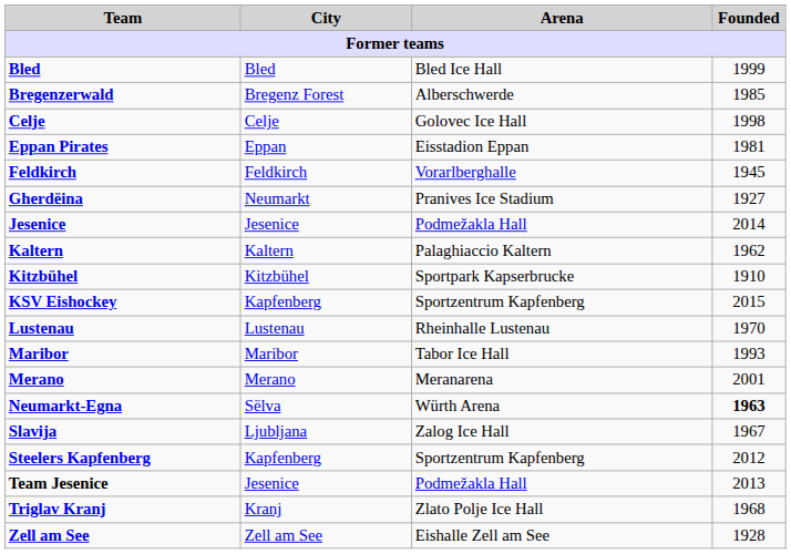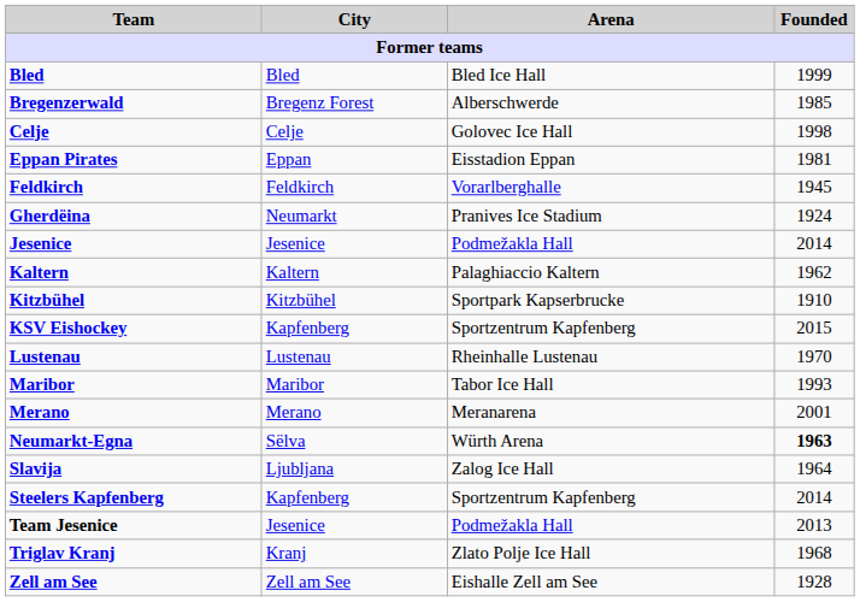 <table class="wikitable" style="text-align:left">
 <tr>
 <th style="background:lightgrey;width:14em">Team</th>
 <th style="background:lightgrey;width:10em">City</th>
 <th style="background:lightgrey;width:18em">Arena</th>
 <th style="background:lightgrey;width:4em">Founded</th>
 </tr>
 <tr>
 <th style="background:#DDDDFF" colspan=5>Former teams</th>
 </tr>
 <tr>
 <td><strong><a href='#'>Bled</a></strong></td>
 <td> <a href='#'>Bled</a></td>
 <td>Bled Ice Hall</td>
 <td align=center>1999</td>
 </tr>
 <tr>
 <td><strong><a href='#'>Bregenzerwald</a></strong></td>
 <td> <a href='#'>Bregenz Forest</a></td>
 <td>Alberschwerde</td>
 <td align=center>1985</td>
 </tr>
 <tr>
 <td><strong><a href='#'>Celje</a></strong></td>
 <td> <a href='#'>Celje</a></td>
 <td>Golovec Ice Hall</td>
 <td align=center>1998</td>
 </tr>
 <tr>
 <td><strong><a href='#'>Eppan Pirates</a></strong></td>
 <td> <a href='#'>Eppan</a></td>
 <td>Eisstadion Eppan</td>
 <td align=center>1981</td>
 </tr>
 <tr>
 <td><strong><a href='#'>Feldkirch</a></strong></td>
 <td> <a href='#'>Feldkirch</a></td>
 <td><a href='#'>Vorarlberghalle</a></td>
 <td align=center>1945</td>
 </tr>
 <tr>
 <td><strong><a href='#'>Gherdëina</a></strong></td>
 <td> <a href='#'>Neumarkt</a></td>
 <td>Pranives Ice Stadium</td>
-<td align=center>1927</td>
+<td align=center>1924</td>
 </tr>
 <tr>
 <td><strong><a href='#'>Jesenice</a></strong></td>
 <td> <a href='#'>Jesenice</a></td>
 <td><a href='#'>Podmežakla Hall</a></td>
 <td align=center>2014</td>
 </tr>
 <tr>
 <td><strong><a href='#'>Kaltern</a></strong></td>
 <td> <a href='#'>Kaltern</a></td>
 <td>Palaghiaccio Kaltern</td>
 <td align=center>1962</td>
 </tr>
 <tr>
 <td><strong><a href='#'>Kitzbühel</a></strong></td>
 <td> <a href='#'>Kitzbühel</a></td>
 <td>Sportpark Kapserbrucke</td>
 <td align=center>1910</td>
 </tr>
 <tr>
 <td><strong><a href='#'>KSV Eishockey</a></strong></td>
 <td> <a href='#'>Kapfenberg</a></td>
 <td>Sportzentrum Kapfenberg</td>
 <td align=center>2015</td>
 </tr>
 <tr>
 <td><strong><a href='#'>Lustenau</a></strong></td>
 <td> <a href='#'>Lustenau</a></td>
 <td>Rheinhalle Lustenau</td>
 <td align=center>1970</td>
 </tr>
 <tr>
 <td><strong><a href='#'>Maribor</a></strong></td>
 <td> <a href='#'>Maribor</a></td>
 <td>Tabor Ice Hall</td>
 <td align=center>1993</td>
 </tr>
 <tr>
 <td><strong><a href='#'>Merano</a></strong></td>
 <td> <a href='#'>Merano</a></td>
 <td>Meranarena</td>
 <td align=center>2001</td>
 </tr>
 <tr>
 <td><strong><a href='#'>Neumarkt-Egna</a></strong></td>
 <td> <a href='#'>Sëlva</a></td>
 <td>Würth Arena</td>
 <td align=center><strong>1963</strong></td>
 </tr>
 <tr>
 <td><strong><a href='#'>Slavija</a></strong></td>
 <td> <a href='#'>Ljubljana</a></td>
 <td>Zalog Ice Hall</td>
-<td align=center>1967</td>
+<td align=center>1964</td>
 </tr>
 <tr>
 <td><strong><a href='#'>Steelers Kapfenberg</a></strong></td>
 <td> <a href='#'>Kapfenberg</a></td>
 <td>Sportzentrum Kapfenberg</td>
-<td align=center>2012</td>
+<td align=center>2014</td>
 </tr>
 <tr>
 <td><strong>Team Jesenice</strong></td>
 <td> <a href='#'>Jesenice</a></td>
 <td><a href='#'>Podmežakla Hall</a></td>
 <td align=center>2013</td>
 </tr>
 <tr>
 <td><strong><a href='#'>Triglav Kranj</a></strong></td>
 <td> <a href='#'>Kranj</a></td>
 <td>Zlato Polje Ice Hall</td>
 <td align=center>1968</td>
 </tr>
 <tr>
 <td><strong><a href='#'>Zell am See</a></strong></td>
 <td> <a href='#'>Zell am See</a></td>
 <td>Eishalle Zell am See</td>
 <td align=center>1928</td>
 </tr>
 </table>
